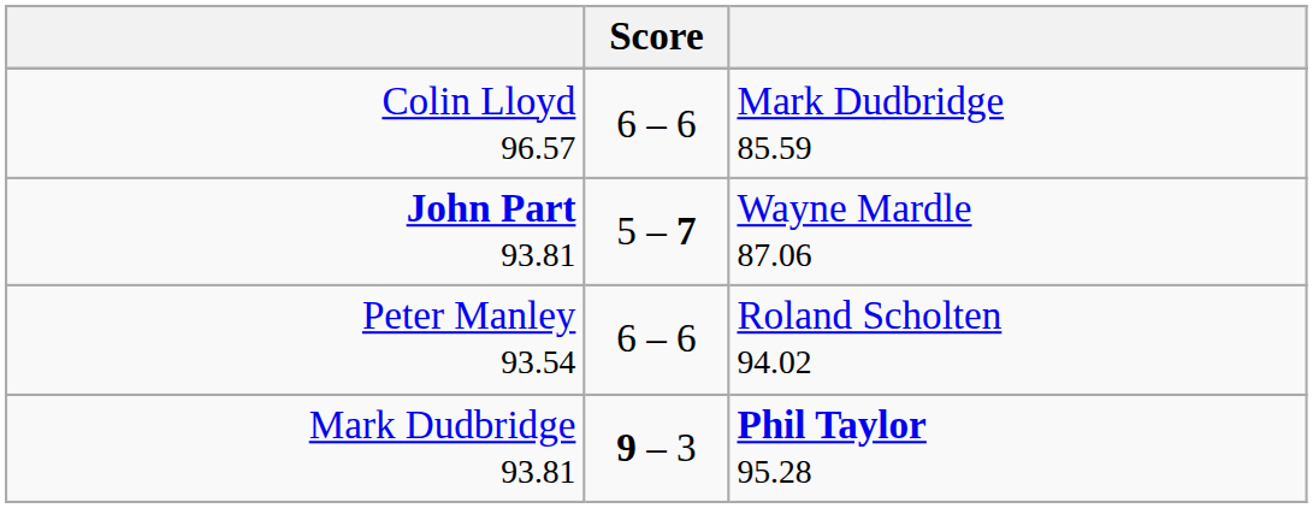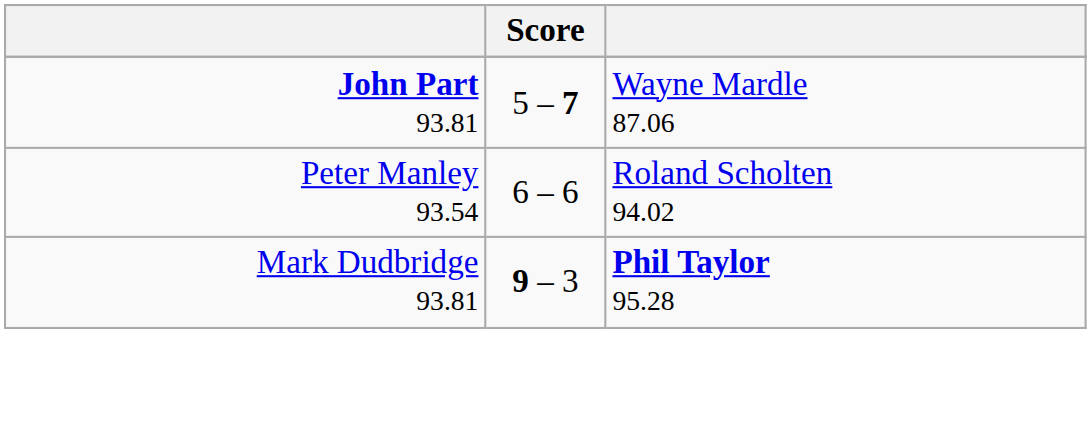 <table class=wikitable style="text-align:center">
 <tr>
 <th width=225></th>
 <th width=50>Score</th>
 <th width=225></th>
 </tr>
 <tr align=center>
-</tr>
-<tr align=left>
-<td align=right><a href='#'>Colin Lloyd</a> <br> <small><span>96.57</span></small></td>
-<td align=center>6 – 6</td>
-<td> <a href='#'>Mark Dudbridge</a><br> <small><span>85.59</span></small></td>
 </tr>
 <tr align=left>
 <td align=right><strong><a href='#'>John Part</a></strong> <br> <small><span>93.81</span></small></td>
 <td align=center>5 – <strong>7</strong></td>
 <td> <a href='#'>Wayne Mardle</a><br> <small><span>87.06</span></small></td>
 </tr>
 <tr align=left>
 <td align=right><a href='#'>Peter Manley</a> <br> <small><span>93.54</span></small></td>
 <td align=center>6 – 6</td>
 <td> <a href='#'>Roland Scholten</a><br> <small><span>94.02</span></small></td>
 </tr>
 <tr align=left>
 <td align=right><a href='#'>Mark Dudbridge</a> <br> <small><span>93.81</span></small></td>
 <td align=center><strong>9</strong> – 3</td>
 <td> <strong><a href='#'>Phil Taylor</a></strong><br> <small><span>95.28</span></small></td>
 </tr>
 </table>
